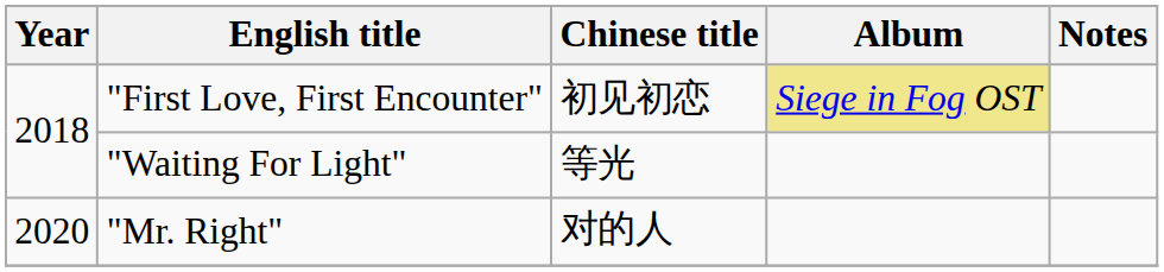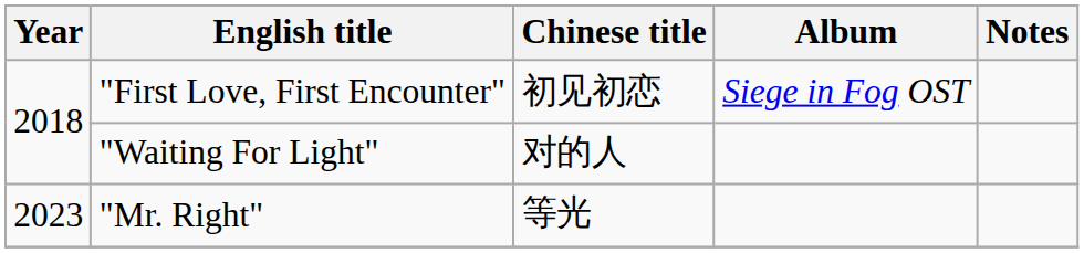 <table class="wikitable">
 <tr>
 <th>Year</th>
 <th>English title</th>
 <th>Chinese title</th>
 <th>Album</th>
 <th>Notes</th>
 </tr>
 <tr>
 <td rowspan=2>2018</td>
 <td>"First Love, First Encounter"</td>
 <td>初见初恋</td>
-<td style="background: khaki;"><em><a href='#'>Siege in Fog</a> OST</em></td>
+<td><em><a href='#'>Siege in Fog</a> OST</em></td>
 <td></td>
 </tr>
 <tr>
 <td>"Waiting For Light"</td>
-<td>等光</td>
+<td>对的人</td>
 <td></td>
 <td></td>
 </tr>
 <tr>
-<td>2020</td>
+<td>2023</td>
 <td>"Mr. Right"</td>
-<td>对的人</td>
+<td>等光</td>
 <td></td>
 <td></td>
 </tr>
 <tr>
 </tr>
 </table>
